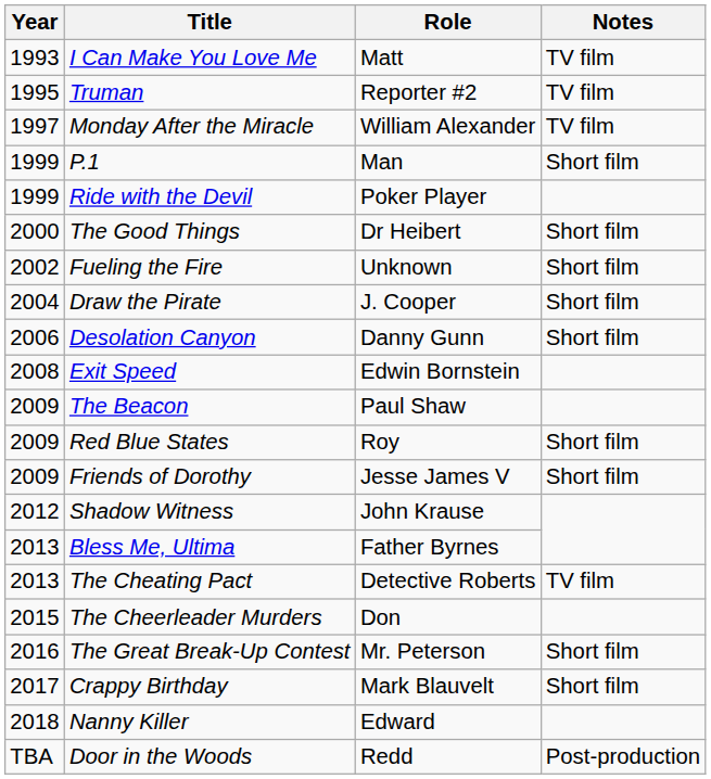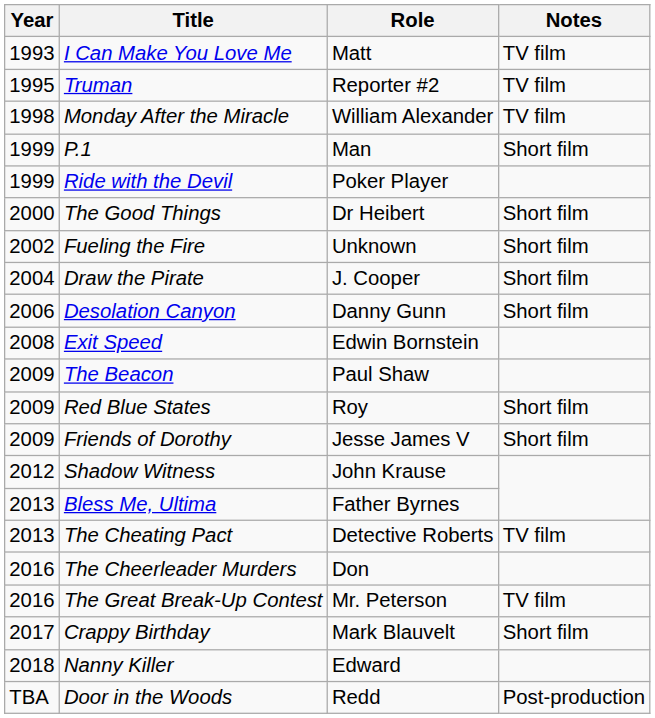 <table class="wikitable sortable">
 <tr>
 <th>Year</th>
 <th>Title</th>
 <th>Role</th>
 <th class="unsortable">Notes</th>
 </tr>
 <tr>
 <td>1993</td>
 <td><em><a href='#'>I Can Make You Love Me</a></em></td>
 <td>Matt</td>
 <td>TV film</td>
 </tr>
 <tr>
 <td>1995</td>
 <td><em><a href='#'>Truman</a></em></td>
 <td>Reporter #2</td>
 <td>TV film</td>
 </tr>
 <tr>
-<td>1997</td>
+<td>1998</td>
 <td><em>Monday After the Miracle</em></td>
 <td>William Alexander</td>
 <td>TV film</td>
 </tr>
 <tr>
 <td>1999</td>
 <td><em>P.1</em></td>
 <td>Man</td>
 <td>Short film</td>
 </tr>
 <tr>
 <td>1999</td>
 <td><em><a href='#'>Ride with the Devil</a></em></td>
 <td>Poker Player</td>
 <td></td>
 </tr>
 <tr>
 <td>2000</td>
 <td><em>The Good Things</em></td>
 <td>Dr Heibert</td>
 <td>Short film</td>
 </tr>
 <tr>
 <td>2002</td>
 <td><em>Fueling the Fire</em></td>
 <td>Unknown</td>
 <td>Short film</td>
 </tr>
 <tr>
 <td>2004</td>
 <td><em>Draw the Pirate</em></td>
 <td>J. Cooper</td>
 <td>Short film</td>
 </tr>
 <tr>
 <td>2006</td>
 <td><em><a href='#'>Desolation Canyon</a></em></td>
 <td>Danny Gunn</td>
 <td>Short film</td>
 </tr>
 <tr>
 <td>2008</td>
 <td><em><a href='#'>Exit Speed</a></em></td>
 <td>Edwin Bornstein</td>
 <td></td>
 </tr>
 <tr>
 <td>2009</td>
 <td><em><a href='#'>The Beacon</a></em></td>
 <td>Paul Shaw</td>
 </tr>
 <tr>
 <td>2009</td>
 <td><em>Red Blue States</em></td>
 <td>Roy</td>
 <td>Short film</td>
 </tr>
 <tr>
 <td>2009</td>
 <td><em>Friends of Dorothy</em></td>
 <td>Jesse James V</td>
 <td>Short film</td>
 </tr>
 <tr>
 <td>2012</td>
 <td><em>Shadow Witness</em></td>
 <td>John Krause</td>
 </tr>
 <tr>
 <td>2013</td>
 <td><em><a href='#'>Bless Me, Ultima</a></em></td>
 <td>Father Byrnes</td>
 </tr>
 <tr>
 <td>2013</td>
 <td><em>The Cheating Pact</em></td>
 <td>Detective Roberts</td>
 <td>TV film</td>
 </tr>
 <tr>
-<td>2015</td>
+<td>2016</td>
 <td><em>The Cheerleader Murders</em></td>
 <td>Don</td>
 </tr>
 <tr>
 <td>2016</td>
 <td><em>The Great Break-Up Contest</em></td>
 <td>Mr. Peterson</td>
-<td>Short film</td>
+<td>TV film</td>
 </tr>
 <tr>
 <td>2017</td>
 <td><em>Crappy Birthday</em></td>
 <td>Mark Blauvelt</td>
 <td>Short film</td>
 </tr>
 <tr>
 <td>2018</td>
 <td><em>Nanny Killer</em></td>
 <td>Edward</td>
 </tr>
 <tr>
 <td>TBA</td>
 <td><em>Door in the Woods</em></td>
 <td>Redd</td>
 <td>Post-production</td>
 </tr>
 </table>
